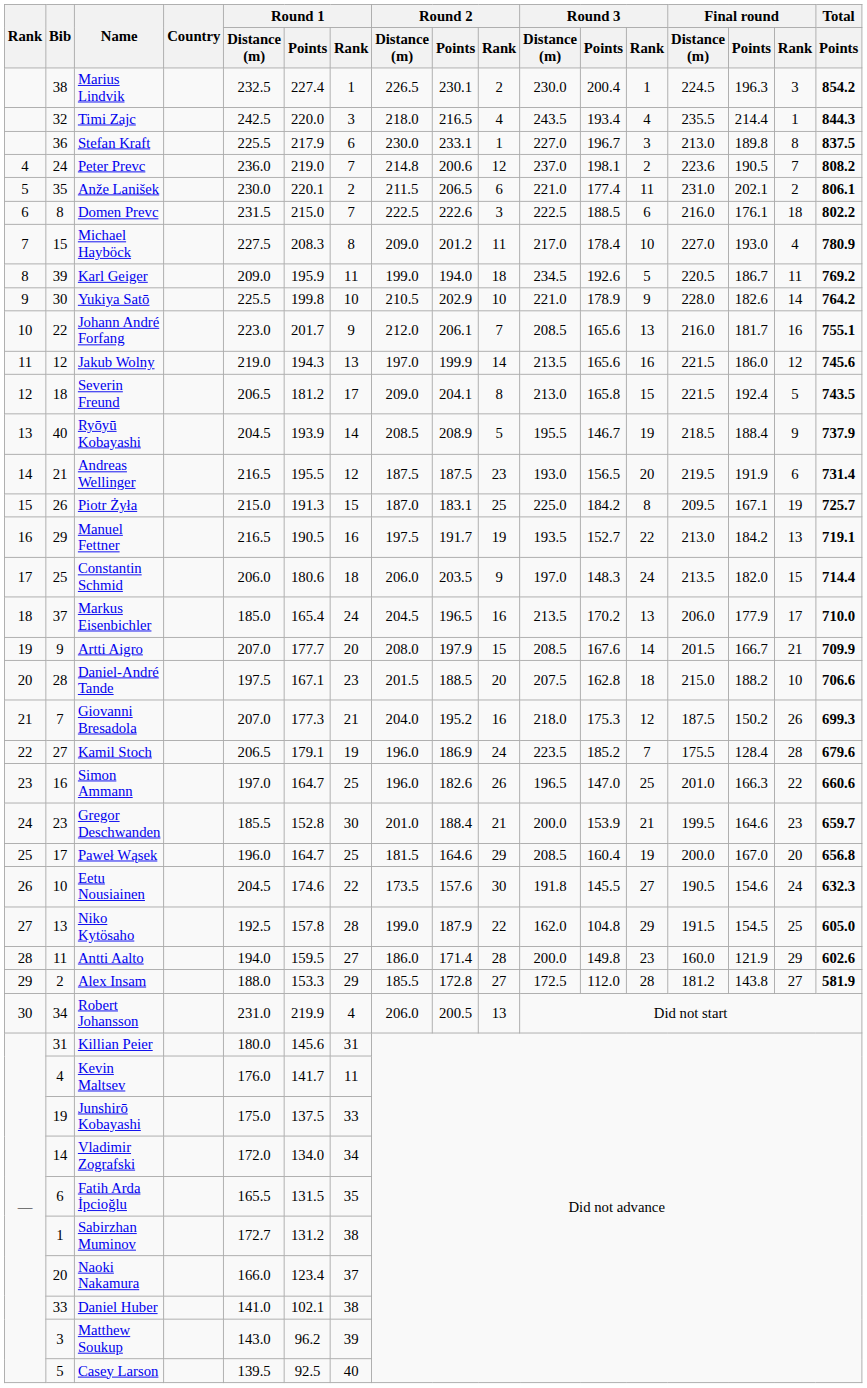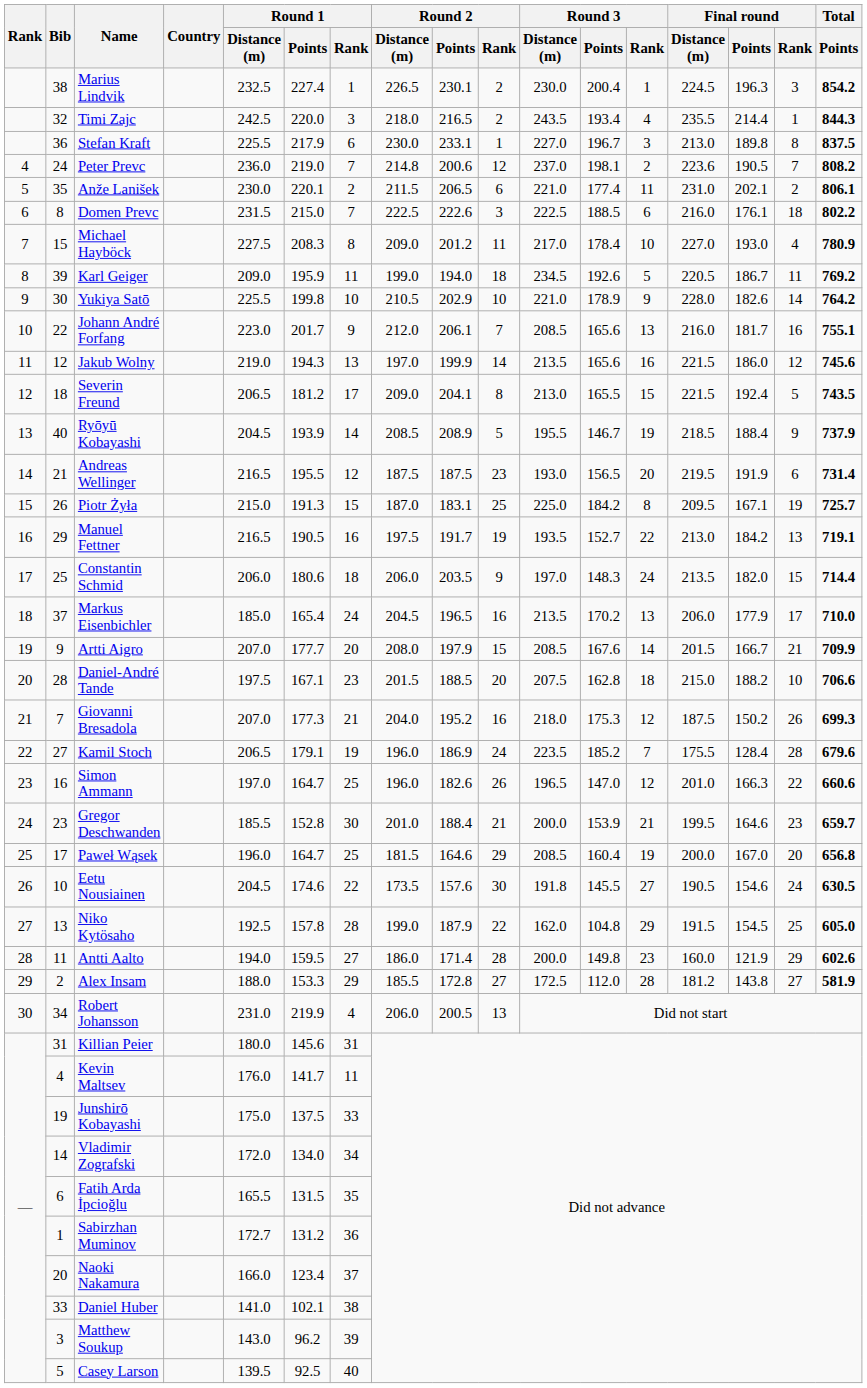 <table class="wikitable sortable" style="text-align:center">
 <tr>
 <th rowspan=2>Rank</th>
 <th rowspan=2>Bib</th>
 <th rowspan=2>Name</th>
 <th rowspan=2>Country</th>
 <th colspan=3>Round 1</th>
 <th colspan=3>Round 2</th>
 <th colspan=3>Round 3</th>
 <th colspan=3>Final round</th>
 <th>Total</th>
 </tr>
 <tr>
 <th>Distance (m)</th>
 <th>Points</th>
 <th>Rank</th>
 <th>Distance (m)</th>
 <th>Points</th>
 <th>Rank</th>
 <th>Distance (m)</th>
 <th>Points</th>
 <th>Rank</th>
 <th>Distance (m)</th>
 <th>Points</th>
 <th>Rank</th>
 <th>Points</th>
 </tr>
 <tr>
 <td></td>
 <td>38</td>
 <td align=left><a href='#'>Marius Lindvik</a></td>
 <td align=left></td>
 <td>232.5</td>
 <td>227.4</td>
 <td>1</td>
 <td>226.5</td>
 <td>230.1</td>
 <td>2</td>
 <td>230.0</td>
 <td>200.4</td>
 <td>1</td>
 <td>224.5</td>
 <td>196.3</td>
 <td>3</td>
 <td><strong>854.2</strong></td>
 </tr>
 <tr>
 <td></td>
 <td>32</td>
 <td align=left><a href='#'>Timi Zajc</a></td>
 <td align=left></td>
 <td>242.5</td>
 <td>220.0</td>
 <td>3</td>
 <td>218.0</td>
 <td>216.5</td>
-<td>4</td>
+<td>2</td>
 <td>243.5</td>
 <td>193.4</td>
 <td>4</td>
 <td>235.5</td>
 <td>214.4</td>
 <td>1</td>
 <td><strong>844.3</strong></td>
 </tr>
 <tr>
 <td></td>
 <td>36</td>
 <td align=left><a href='#'>Stefan Kraft</a></td>
 <td align=left></td>
 <td>225.5</td>
 <td>217.9</td>
 <td>6</td>
 <td>230.0</td>
 <td>233.1</td>
 <td>1</td>
 <td>227.0</td>
 <td>196.7</td>
 <td>3</td>
 <td>213.0</td>
 <td>189.8</td>
 <td>8</td>
 <td><strong>837.5</strong></td>
 </tr>
 <tr>
 <td>4</td>
 <td>24</td>
 <td align=left><a href='#'>Peter Prevc</a></td>
 <td align=left></td>
 <td>236.0</td>
 <td>219.0</td>
 <td>7</td>
 <td>214.8</td>
 <td>200.6</td>
 <td>12</td>
 <td>237.0</td>
 <td>198.1</td>
 <td>2</td>
 <td>223.6</td>
 <td>190.5</td>
 <td>7</td>
 <td><strong>808.2</strong></td>
 </tr>
 <tr>
 <td>5</td>
 <td>35</td>
 <td align=left><a href='#'>Anže Lanišek</a></td>
 <td align=left></td>
 <td>230.0</td>
 <td>220.1</td>
 <td>2</td>
 <td>211.5</td>
 <td>206.5</td>
 <td>6</td>
 <td>221.0</td>
 <td>177.4</td>
 <td>11</td>
 <td>231.0</td>
 <td>202.1</td>
 <td>2</td>
 <td><strong>806.1</strong></td>
 </tr>
 <tr>
 <td>6</td>
 <td>8</td>
 <td align=left><a href='#'>Domen Prevc</a></td>
 <td align=left></td>
 <td>231.5</td>
 <td>215.0</td>
 <td>7</td>
 <td>222.5</td>
 <td>222.6</td>
 <td>3</td>
 <td>222.5</td>
 <td>188.5</td>
 <td>6</td>
 <td>216.0</td>
 <td>176.1</td>
 <td>18</td>
 <td><strong>802.2</strong></td>
 </tr>
 <tr>
 <td>7</td>
 <td>15</td>
 <td align=left><a href='#'>Michael Hayböck</a></td>
 <td align=left></td>
 <td>227.5</td>
 <td>208.3</td>
 <td>8</td>
 <td>209.0</td>
 <td>201.2</td>
 <td>11</td>
 <td>217.0</td>
 <td>178.4</td>
 <td>10</td>
 <td>227.0</td>
 <td>193.0</td>
 <td>4</td>
 <td><strong>780.9</strong></td>
 </tr>
 <tr>
 <td>8</td>
 <td>39</td>
 <td align=left><a href='#'>Karl Geiger</a></td>
 <td align=left></td>
 <td>209.0</td>
 <td>195.9</td>
 <td>11</td>
 <td>199.0</td>
 <td>194.0</td>
 <td>18</td>
 <td>234.5</td>
 <td>192.6</td>
 <td>5</td>
 <td>220.5</td>
 <td>186.7</td>
 <td>11</td>
 <td><strong>769.2</strong></td>
 </tr>
 <tr>
 <td>9</td>
 <td>30</td>
 <td align=left><a href='#'>Yukiya Satō</a></td>
 <td align=left></td>
 <td>225.5</td>
 <td>199.8</td>
 <td>10</td>
 <td>210.5</td>
 <td>202.9</td>
 <td>10</td>
 <td>221.0</td>
 <td>178.9</td>
 <td>9</td>
 <td>228.0</td>
 <td>182.6</td>
 <td>14</td>
 <td><strong>764.2</strong></td>
 </tr>
 <tr>
 <td>10</td>
 <td>22</td>
 <td align=left><a href='#'>Johann André Forfang</a></td>
 <td align=left></td>
 <td>223.0</td>
 <td>201.7</td>
 <td>9</td>
 <td>212.0</td>
 <td>206.1</td>
 <td>7</td>
 <td>208.5</td>
 <td>165.6</td>
 <td>13</td>
 <td>216.0</td>
 <td>181.7</td>
 <td>16</td>
 <td><strong>755.1</strong></td>
 </tr>
 <tr>
 <td>11</td>
 <td>12</td>
 <td align=left><a href='#'>Jakub Wolny</a></td>
 <td align=left></td>
 <td>219.0</td>
 <td>194.3</td>
 <td>13</td>
 <td>197.0</td>
 <td>199.9</td>
 <td>14</td>
 <td>213.5</td>
 <td>165.6</td>
 <td>16</td>
 <td>221.5</td>
 <td>186.0</td>
 <td>12</td>
 <td><strong>745.6</strong></td>
 </tr>
 <tr>
 <td>12</td>
 <td>18</td>
 <td align=left><a href='#'>Severin Freund</a></td>
 <td align=left></td>
 <td>206.5</td>
 <td>181.2</td>
 <td>17</td>
 <td>209.0</td>
 <td>204.1</td>
 <td>8</td>
 <td>213.0</td>
-<td>165.8</td>
+<td>165.5</td>
 <td>15</td>
 <td>221.5</td>
 <td>192.4</td>
 <td>5</td>
 <td><strong>743.5</strong></td>
 </tr>
 <tr>
 <td>13</td>
 <td>40</td>
 <td align=left><a href='#'>Ryōyū Kobayashi</a></td>
 <td align=left></td>
 <td>204.5</td>
 <td>193.9</td>
 <td>14</td>
 <td>208.5</td>
 <td>208.9</td>
 <td>5</td>
 <td>195.5</td>
 <td>146.7</td>
 <td>19</td>
 <td>218.5</td>
 <td>188.4</td>
 <td>9</td>
 <td><strong>737.9</strong></td>
 </tr>
 <tr>
 <td>14</td>
 <td>21</td>
 <td align=left><a href='#'>Andreas Wellinger</a></td>
 <td align=left></td>
 <td>216.5</td>
 <td>195.5</td>
 <td>12</td>
 <td>187.5</td>
 <td>187.5</td>
 <td>23</td>
 <td>193.0</td>
 <td>156.5</td>
 <td>20</td>
 <td>219.5</td>
 <td>191.9</td>
 <td>6</td>
 <td><strong>731.4</strong></td>
 </tr>
 <tr>
 <td>15</td>
 <td>26</td>
 <td align=left><a href='#'>Piotr Żyła</a></td>
 <td align=left></td>
 <td>215.0</td>
 <td>191.3</td>
 <td>15</td>
 <td>187.0</td>
 <td>183.1</td>
 <td>25</td>
 <td>225.0</td>
 <td>184.2</td>
 <td>8</td>
 <td>209.5</td>
 <td>167.1</td>
 <td>19</td>
 <td><strong>725.7</strong></td>
 </tr>
 <tr>
 <td>16</td>
 <td>29</td>
 <td align=left><a href='#'>Manuel Fettner</a></td>
 <td align=left></td>
 <td>216.5</td>
 <td>190.5</td>
 <td>16</td>
 <td>197.5</td>
 <td>191.7</td>
 <td>19</td>
 <td>193.5</td>
 <td>152.7</td>
 <td>22</td>
 <td>213.0</td>
 <td>184.2</td>
 <td>13</td>
 <td><strong>719.1</strong></td>
 </tr>
 <tr>
 <td>17</td>
 <td>25</td>
 <td align=left><a href='#'>Constantin Schmid</a></td>
 <td align=left></td>
 <td>206.0</td>
 <td>180.6</td>
 <td>18</td>
 <td>206.0</td>
 <td>203.5</td>
 <td>9</td>
 <td>197.0</td>
 <td>148.3</td>
 <td>24</td>
 <td>213.5</td>
 <td>182.0</td>
 <td>15</td>
 <td><strong>714.4</strong></td>
 </tr>
 <tr>
 <td>18</td>
 <td>37</td>
 <td align=left><a href='#'>Markus Eisenbichler</a></td>
 <td align=left></td>
 <td>185.0</td>
 <td>165.4</td>
 <td>24</td>
 <td>204.5</td>
 <td>196.5</td>
 <td>16</td>
 <td>213.5</td>
 <td>170.2</td>
 <td>13</td>
 <td>206.0</td>
 <td>177.9</td>
 <td>17</td>
 <td><strong>710.0</strong></td>
 </tr>
 <tr>
 <td>19</td>
 <td>9</td>
 <td align=left><a href='#'>Artti Aigro</a></td>
 <td align=left></td>
 <td>207.0</td>
 <td>177.7</td>
 <td>20</td>
 <td>208.0</td>
 <td>197.9</td>
 <td>15</td>
 <td>208.5</td>
 <td>167.6</td>
 <td>14</td>
 <td>201.5</td>
 <td>166.7</td>
 <td>21</td>
 <td><strong>709.9</strong></td>
 </tr>
 <tr>
 <td>20</td>
 <td>28</td>
 <td align=left><a href='#'>Daniel-André Tande</a></td>
 <td align=left></td>
 <td>197.5</td>
 <td>167.1</td>
 <td>23</td>
 <td>201.5</td>
 <td>188.5</td>
 <td>20</td>
 <td>207.5</td>
 <td>162.8</td>
 <td>18</td>
 <td>215.0</td>
 <td>188.2</td>
 <td>10</td>
 <td><strong>706.6</strong></td>
 </tr>
 <tr>
 <td>21</td>
 <td>7</td>
 <td align=left><a href='#'>Giovanni Bresadola</a></td>
 <td align=left></td>
 <td>207.0</td>
 <td>177.3</td>
 <td>21</td>
 <td>204.0</td>
 <td>195.2</td>
 <td>16</td>
 <td>218.0</td>
 <td>175.3</td>
 <td>12</td>
 <td>187.5</td>
 <td>150.2</td>
 <td>26</td>
 <td><strong>699.3</strong></td>
 </tr>
 <tr>
 <td>22</td>
 <td>27</td>
 <td align=left><a href='#'>Kamil Stoch</a></td>
 <td align=left></td>
 <td>206.5</td>
 <td>179.1</td>
 <td>19</td>
 <td>196.0</td>
 <td>186.9</td>
 <td>24</td>
 <td>223.5</td>
 <td>185.2</td>
 <td>7</td>
 <td>175.5</td>
 <td>128.4</td>
 <td>28</td>
 <td><strong>679.6</strong></td>
 </tr>
 <tr>
 <td>23</td>
 <td>16</td>
 <td align=left><a href='#'>Simon Ammann</a></td>
 <td align=left></td>
 <td>197.0</td>
 <td>164.7</td>
 <td>25</td>
 <td>196.0</td>
 <td>182.6</td>
 <td>26</td>
 <td>196.5</td>
 <td>147.0</td>
-<td>25</td>
+<td>12</td>
 <td>201.0</td>
 <td>166.3</td>
 <td>22</td>
 <td><strong>660.6</strong></td>
 </tr>
 <tr>
 <td>24</td>
 <td>23</td>
 <td align=left><a href='#'>Gregor Deschwanden</a></td>
 <td align=left></td>
 <td>185.5</td>
 <td>152.8</td>
 <td>30</td>
 <td>201.0</td>
 <td>188.4</td>
 <td>21</td>
 <td>200.0</td>
 <td>153.9</td>
 <td>21</td>
 <td>199.5</td>
 <td>164.6</td>
 <td>23</td>
 <td><strong>659.7</strong></td>
 </tr>
 <tr>
 <td>25</td>
 <td>17</td>
 <td align=left><a href='#'>Paweł Wąsek</a></td>
 <td align=left></td>
 <td>196.0</td>
 <td>164.7</td>
 <td>25</td>
 <td>181.5</td>
 <td>164.6</td>
 <td>29</td>
 <td>208.5</td>
 <td>160.4</td>
 <td>19</td>
 <td>200.0</td>
 <td>167.0</td>
 <td>20</td>
 <td><strong>656.8</strong></td>
 </tr>
 <tr>
 <td>26</td>
 <td>10</td>
 <td align=left><a href='#'>Eetu Nousiainen</a></td>
 <td align=left></td>
 <td>204.5</td>
 <td>174.6</td>
 <td>22</td>
 <td>173.5</td>
 <td>157.6</td>
 <td>30</td>
 <td>191.8</td>
 <td>145.5</td>
 <td>27</td>
 <td>190.5</td>
 <td>154.6</td>
 <td>24</td>
-<td><strong>632.3</strong></td>
+<td><strong>630.5</strong></td>
 </tr>
 <tr>
 <td>27</td>
 <td>13</td>
 <td align=left><a href='#'>Niko Kytösaho</a></td>
 <td align=left></td>
 <td>192.5</td>
 <td>157.8</td>
 <td>28</td>
 <td>199.0</td>
 <td>187.9</td>
 <td>22</td>
 <td>162.0</td>
 <td>104.8</td>
 <td>29</td>
 <td>191.5</td>
 <td>154.5</td>
 <td>25</td>
 <td><strong>605.0</strong></td>
 </tr>
 <tr>
 <td>28</td>
 <td>11</td>
 <td align=left><a href='#'>Antti Aalto</a></td>
 <td align=left></td>
 <td>194.0</td>
 <td>159.5</td>
 <td>27</td>
 <td>186.0</td>
 <td>171.4</td>
 <td>28</td>
 <td>200.0</td>
 <td>149.8</td>
 <td>23</td>
 <td>160.0</td>
 <td>121.9</td>
 <td>29</td>
 <td><strong>602.6</strong></td>
 </tr>
 <tr>
 <td>29</td>
 <td>2</td>
 <td align=left><a href='#'>Alex Insam</a></td>
 <td align=left></td>
 <td>188.0</td>
 <td>153.3</td>
 <td>29</td>
 <td>185.5</td>
 <td>172.8</td>
 <td>27</td>
 <td>172.5</td>
 <td>112.0</td>
 <td>28</td>
 <td>181.2</td>
 <td>143.8</td>
 <td>27</td>
 <td><strong>581.9</strong></td>
 </tr>
 <tr>
 <td>30</td>
 <td>34</td>
 <td align=left><a href='#'>Robert Johansson</a></td>
 <td align=left></td>
 <td>231.0</td>
 <td>219.9</td>
 <td>4</td>
 <td>206.0</td>
 <td>200.5</td>
 <td>13</td>
 <td colspan=7>Did not start</td>
 </tr>
 <tr>
 <td rowspan=10>—</td>
 <td>31</td>
 <td align=left><a href='#'>Killian Peier</a></td>
 <td align=left></td>
 <td>180.0</td>
 <td>145.6</td>
 <td>31</td>
 <td colspan=10 rowspan=10>Did not advance</td>
 </tr>
 <tr>
 <td>4</td>
 <td align=left><a href='#'>Kevin Maltsev</a></td>
 <td align=left></td>
 <td>176.0</td>
 <td>141.7</td>
 <td>11</td>
 </tr>
 <tr>
 <td>19</td>
 <td align=left><a href='#'>Junshirō Kobayashi</a></td>
 <td align=left></td>
 <td>175.0</td>
 <td>137.5</td>
 <td>33</td>
 </tr>
 <tr>
 <td>14</td>
 <td align=left><a href='#'>Vladimir Zografski</a></td>
 <td align=left></td>
 <td>172.0</td>
 <td>134.0</td>
 <td>34</td>
 </tr>
 <tr>
 <td>6</td>
 <td align=left><a href='#'>Fatih Arda İpcioğlu</a></td>
 <td align=left></td>
 <td>165.5</td>
 <td>131.5</td>
 <td>35</td>
 </tr>
 <tr>
 <td>1</td>
 <td align=left><a href='#'>Sabirzhan Muminov</a></td>
 <td align=left></td>
 <td>172.7</td>
 <td>131.2</td>
-<td>38</td>
+<td>36</td>
 </tr>
 <tr>
 <td>20</td>
 <td align=left><a href='#'>Naoki Nakamura</a></td>
 <td align=left></td>
 <td>166.0</td>
 <td>123.4</td>
 <td>37</td>
 </tr>
 <tr>
 <td>33</td>
 <td align=left><a href='#'>Daniel Huber</a></td>
 <td align=left></td>
 <td>141.0</td>
 <td>102.1</td>
 <td>38</td>
 </tr>
 <tr>
 <td>3</td>
 <td align=left><a href='#'>Matthew Soukup</a></td>
 <td align=left></td>
 <td>143.0</td>
 <td>96.2</td>
 <td>39</td>
 </tr>
 <tr>
 <td>5</td>
 <td align=left><a href='#'>Casey Larson</a></td>
 <td align=left></td>
 <td>139.5</td>
 <td>92.5</td>
 <td>40</td>
 </tr>
 </table>
